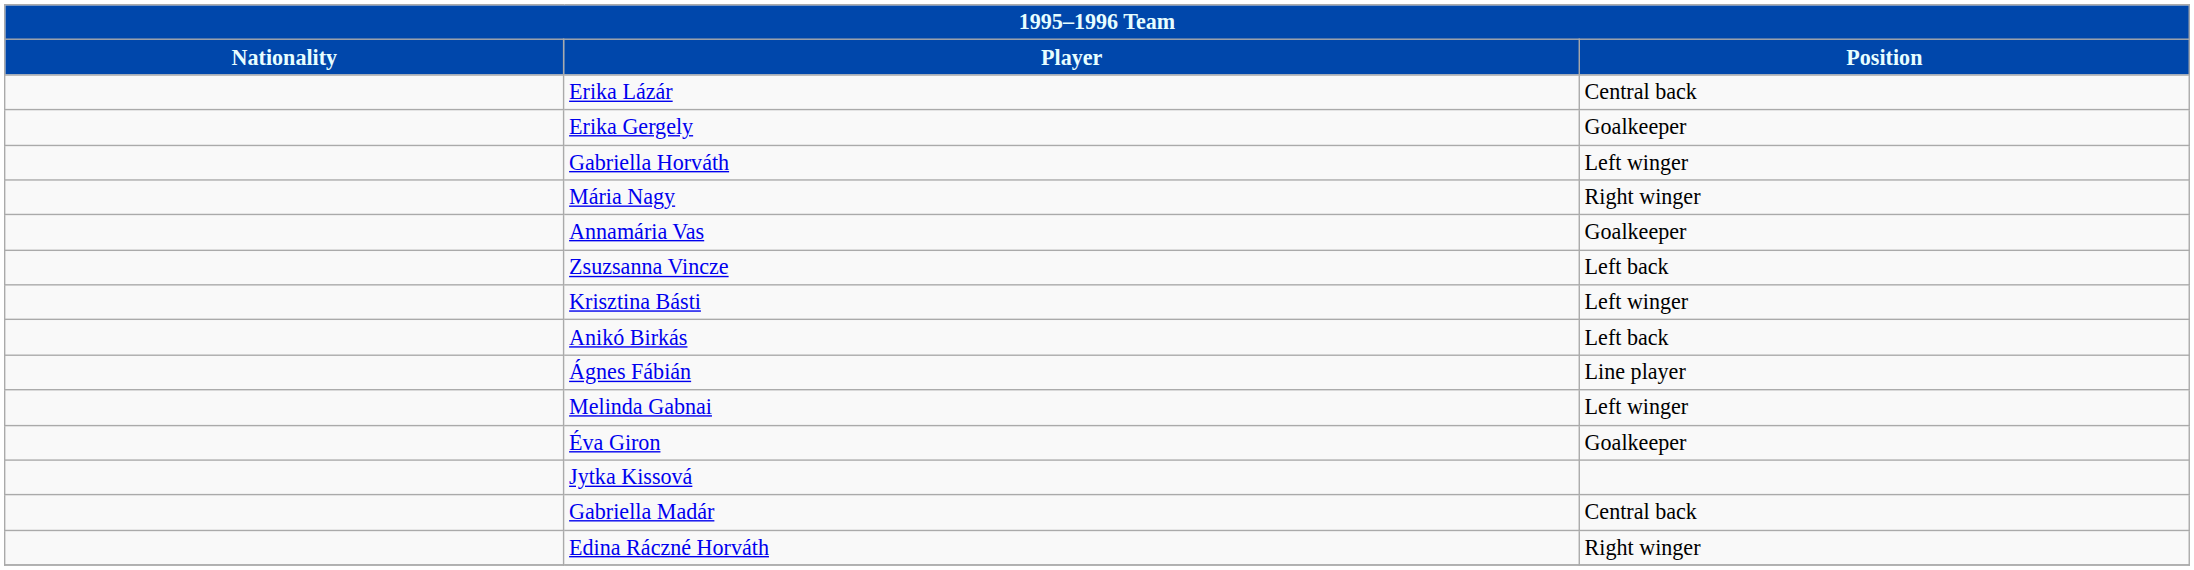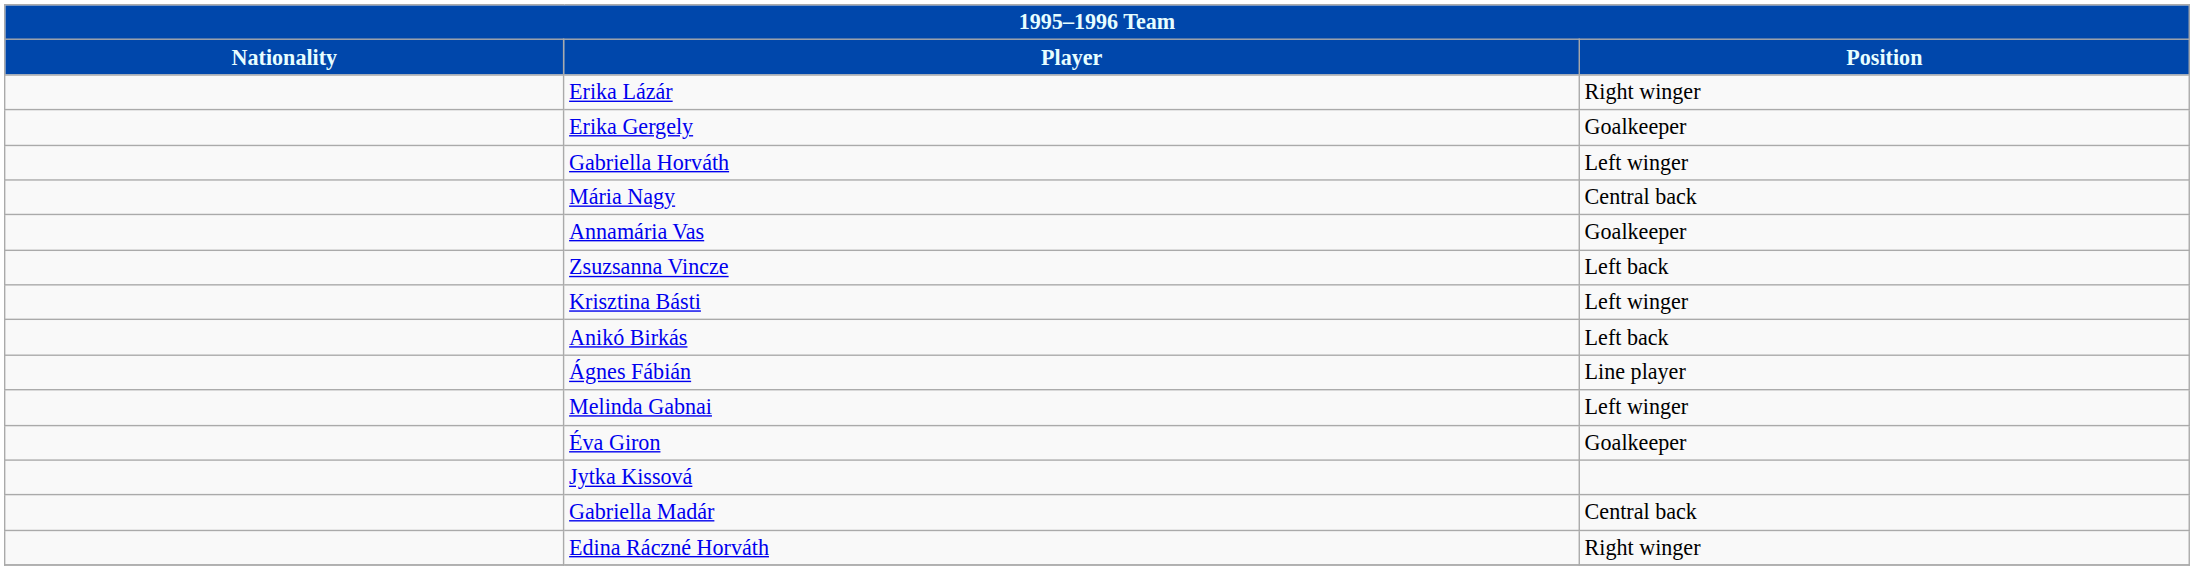 <table class="wikitable collapsible collapsed" style="width:100%">
 <tr>
 <th colspan=5 style="background-color:#0047AB;color:#E7FEFF;text-align:center;"><strong>1995–1996 Team</strong></th>
 </tr>
 <tr>
 <th style="color:#E7FEFF; background:#0047AB">Nationality</th>
 <th style="color:#E7FEFF; background:#0047AB">Player</th>
 <th style="color:#E7FEFF; background:#0047AB">Position</th>
 </tr>
 <tr>
 <td></td>
 <td><a href='#'>Erika Lázár</a></td>
-<td>Central back</td>
+<td>Right winger</td>
 </tr>
 <tr>
 <td></td>
 <td><a href='#'>Erika Gergely</a></td>
 <td>Goalkeeper</td>
 </tr>
 <tr>
 <td></td>
 <td><a href='#'>Gabriella Horváth</a></td>
 <td>Left winger</td>
 </tr>
 <tr>
 <td></td>
 <td><a href='#'>Mária Nagy</a></td>
-<td>Right winger</td>
+<td>Central back</td>
 </tr>
 <tr>
 <td></td>
 <td><a href='#'>Annamária Vas</a></td>
 <td>Goalkeeper</td>
 </tr>
 <tr>
 <td></td>
 <td><a href='#'>Zsuzsanna Vincze</a></td>
 <td>Left back</td>
 </tr>
 <tr>
 <td></td>
 <td><a href='#'>Krisztina Básti</a></td>
 <td>Left winger</td>
 </tr>
 <tr>
 <td></td>
 <td><a href='#'>Anikó Birkás</a></td>
 <td>Left back</td>
 </tr>
 <tr>
 <td></td>
 <td><a href='#'>Ágnes Fábián</a></td>
 <td>Line player</td>
 </tr>
 <tr>
 <td></td>
 <td><a href='#'>Melinda Gabnai</a></td>
 <td>Left winger</td>
 </tr>
 <tr>
 <td></td>
 <td><a href='#'>Éva Giron</a></td>
 <td>Goalkeeper</td>
 </tr>
 <tr>
 <td></td>
 <td><a href='#'>Jytka Kissová</a></td>
 <td></td>
 </tr>
 <tr>
 <td></td>
 <td><a href='#'>Gabriella Madár</a></td>
 <td>Central back</td>
 </tr>
 <tr>
 <td></td>
 <td><a href='#'>Edina Ráczné Horváth</a></td>
 <td>Right winger</td>
 </tr>
 <tr>
 </tr>
 </table>
